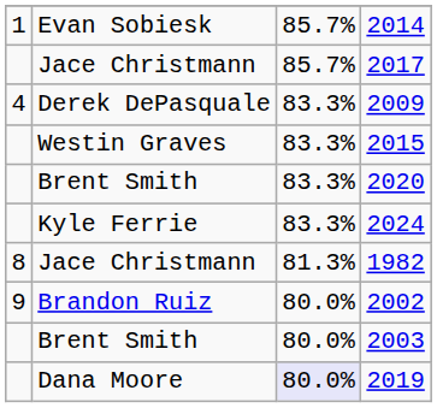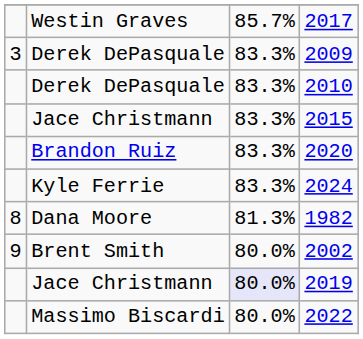 <table class="wikitable">
 <tr>
 </tr>
 <tr>
-<td>1</td>
-<td>Evan Sobiesk</td>
-<td><abbr>85.7%</abbr></td>
-<td><a href='#'>2014</a></td>
-</tr>
-<tr>
 <td></td>
-<td>Jace Christmann</td>
+<td>Westin Graves</td>
 <td><abbr>85.7%</abbr></td>
 <td><a href='#'>2017</a></td>
 </tr>
 <tr>
-<td>4</td>
+<td>3</td>
 <td>Derek DePasquale</td>
 <td><abbr>83.3%</abbr></td>
 <td><a href='#'>2009</a></td>
 </tr>
 <tr>
 <td></td>
-<td>Westin Graves</td>
+<td>Derek DePasquale</td>
+<td><abbr>83.3%</abbr></td>
+<td><a href='#'>2010</a></td>
+</tr>
+<tr>
+<td></td>
+<td>Jace Christmann</td>
 <td><abbr>83.3%</abbr></td>
 <td><a href='#'>2015</a></td>
 </tr>
 <tr>
 <td></td>
-<td>Brent Smith</td>
+<td><a href='#'>Brandon Ruiz</a></td>
 <td><abbr>83.3%</abbr></td>
 <td><a href='#'>2020</a></td>
 </tr>
 <tr>
 <td></td>
 <td>Kyle Ferrie</td>
 <td><abbr>83.3%</abbr></td>
 <td><a href='#'>2024</a></td>
 </tr>
 <tr>
 <td>8</td>
-<td>Jace Christmann</td>
+<td>Dana Moore</td>
 <td><abbr>81.3%</abbr></td>
 <td><a href='#'>1982</a></td>
 </tr>
 <tr>
 <td>9</td>
-<td><a href='#'>Brandon Ruiz</a></td>
+<td>Brent Smith</td>
 <td><abbr>80.0%</abbr></td>
 <td><a href='#'>2002</a></td>
 </tr>
 <tr>
 <td></td>
-<td>Brent Smith</td>
-<td><abbr>80.0%</abbr></td>
-<td><a href='#'>2003</a></td>
+<td>Jace Christmann</td>
+<td style="background: lavender;"><abbr>80.0%</abbr></td>
+<td><a href='#'>2019</a></td>
 </tr>
 <tr>
 <td></td>
-<td>Dana Moore</td>
-<td style="background: lavender;"><abbr>80.0%</abbr></td>
-<td><a href='#'>2019</a></td>
+<td>Massimo Biscardi</td>
+<td><abbr>80.0%</abbr></td>
+<td><a href='#'>2022</a></td>
 </tr>
 </table>
